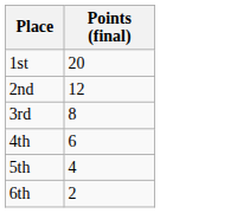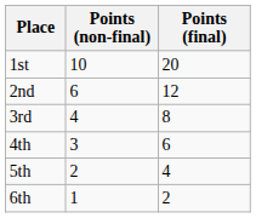 <table class="wikitable">
 <tr>
 <th scope="col" width="50">Place</th>
+<th scope="col" width="80">Points (non-final)</th>
 <th scope="col" width="80">Points (final)</th>
 </tr>
 <tr>
 <td>1st</td>
+<td>10</td>
 <td>20</td>
 </tr>
 <tr>
 <td>2nd</td>
+<td>6</td>
 <td>12</td>
 </tr>
 <tr>
 <td>3rd</td>
+<td>4</td>
 <td>8</td>
 </tr>
 <tr>
 <td>4th</td>
+<td>3</td>
 <td>6</td>
 </tr>
 <tr>
 <td>5th</td>
+<td>2</td>
 <td>4</td>
 </tr>
 <tr>
 <td>6th</td>
+<td>1</td>
 <td>2</td>
 </tr>
 </table>
